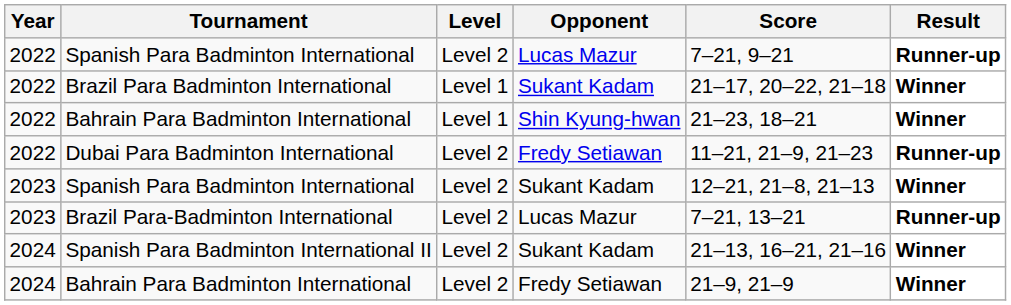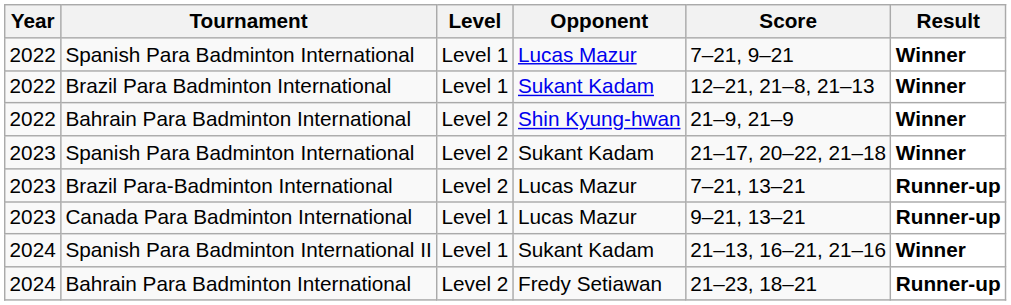 <table class="sortable wikitable" style="font-size: 90%;">
 <tr>
 <th>Year</th>
 <th>Tournament</th>
 <th>Level</th>
 <th>Opponent</th>
 <th>Score</th>
 <th>Result</th>
 </tr>
 <tr>
 <td align="center">2022</td>
 <td align="left">Spanish Para Badminton International</td>
-<td align="left">Level 2</td>
+<td align="left">Level 1</td>
 <td align="left"> <a href='#'>Lucas Mazur</a></td>
 <td align="left">7–21, 9–21</td>
-<td style="text-align:left; background:white"> <strong>Runner-up</strong></td>
+<td style="text-align:left; background:white"> <strong>Winner</strong></td>
 </tr>
 <tr>
 <td align="center">2022</td>
 <td align="left">Brazil Para Badminton International</td>
 <td align="left">Level 1</td>
 <td align="left"> <a href='#'>Sukant Kadam</a></td>
-<td align="left">21–17, 20–22, 21–18</td>
+<td align="left">12–21, 21–8, 21–13</td>
 <td style="text-align:left; background:white"> <strong>Winner</strong></td>
 </tr>
 <tr>
 <td align="center">2022</td>
 <td align="left">Bahrain Para Badminton International</td>
-<td align="left">Level 1</td>
+<td align="left">Level 2</td>
 <td align="left"> <a href='#'>Shin Kyung-hwan</a></td>
-<td align="left">21–23, 18–21</td>
+<td align="left">21–9, 21–9</td>
 <td style="text-align:left; background:white"> <strong>Winner</strong></td>
-</tr>
-<tr>
-<td align="center">2022</td>
-<td align="left">Dubai Para Badminton International</td>
-<td align="left">Level 2</td>
-<td align="left"> <a href='#'>Fredy Setiawan</a></td>
-<td align="left">11–21, 21–9, 21–23</td>
-<td style="text-align:left; background:white"> <strong>Runner-up</strong></td>
 </tr>
 <tr>
 <td align="center">2023</td>
 <td align="left">Spanish Para Badminton International</td>
 <td align="left">Level 2</td>
 <td align="left"> Sukant Kadam</td>
-<td align="left">12–21, 21–8, 21–13</td>
+<td align="left">21–17, 20–22, 21–18</td>
 <td style="text-align:left; background:white"> <strong>Winner</strong></td>
 </tr>
 <tr>
 <td align="center">2023</td>
 <td align="left">Brazil Para-Badminton International</td>
 <td align="left">Level 2</td>
 <td align="left"> Lucas Mazur</td>
 <td align="left">7–21, 13–21</td>
 <td style="text-align:left; background:white"> <strong>Runner-up</strong></td>
 </tr>
 <tr>
+<td align="center">2023</td>
+<td align="left">Canada Para Badminton International</td>
+<td align="left">Level 1</td>
+<td align="left"> Lucas Mazur</td>
+<td align="left">9–21, 13–21</td>
+<td style="text-align:left; background:white"> <strong>Runner-up</strong></td>
+</tr>
+<tr>
 <td align="center">2024</td>
 <td align="left">Spanish Para Badminton International II</td>
-<td align="left">Level 2</td>
+<td align="left">Level 1</td>
 <td align="left"> Sukant Kadam</td>
 <td align="left">21–13, 16–21, 21–16</td>
 <td style="text-align:left; background:white"> <strong>Winner</strong></td>
 </tr>
 <tr>
 <td align="center">2024</td>
 <td align="left">Bahrain Para Badminton International</td>
 <td align="left">Level 2</td>
 <td align="left"> Fredy Setiawan</td>
-<td align="left">21–9, 21–9</td>
-<td style="text-align:left; background:white"> <strong>Winner</strong></td>
+<td align="left">21–23, 18–21</td>
+<td style="text-align:left; background:white"> <strong>Runner-up</strong></td>
 </tr>
 </table>
